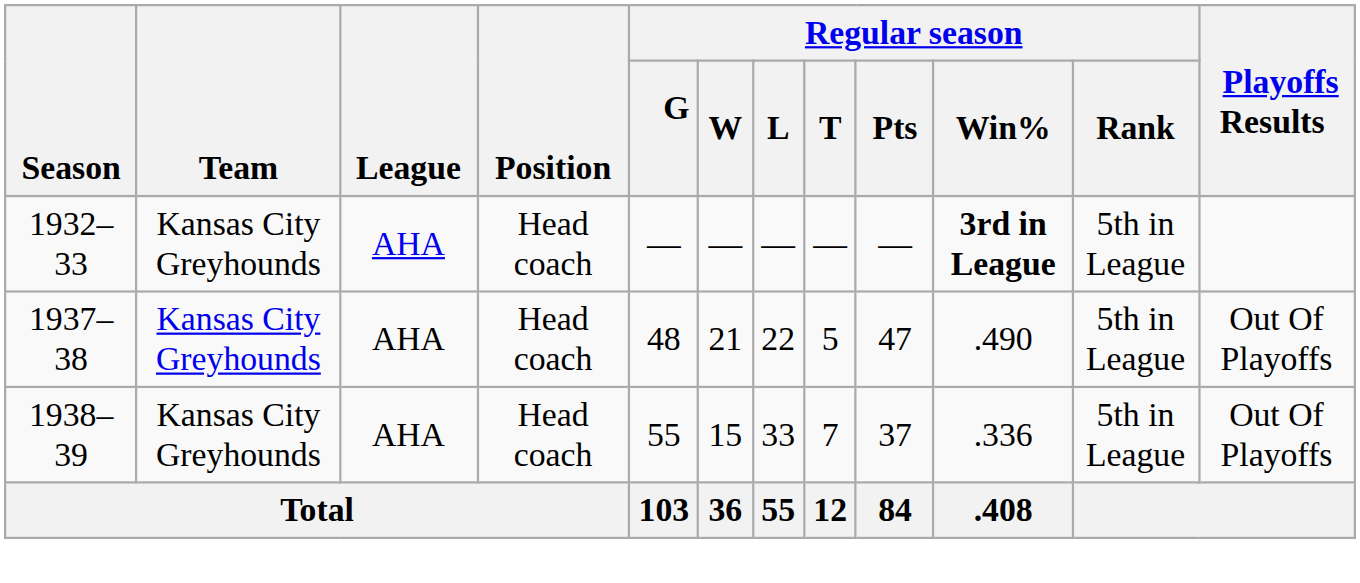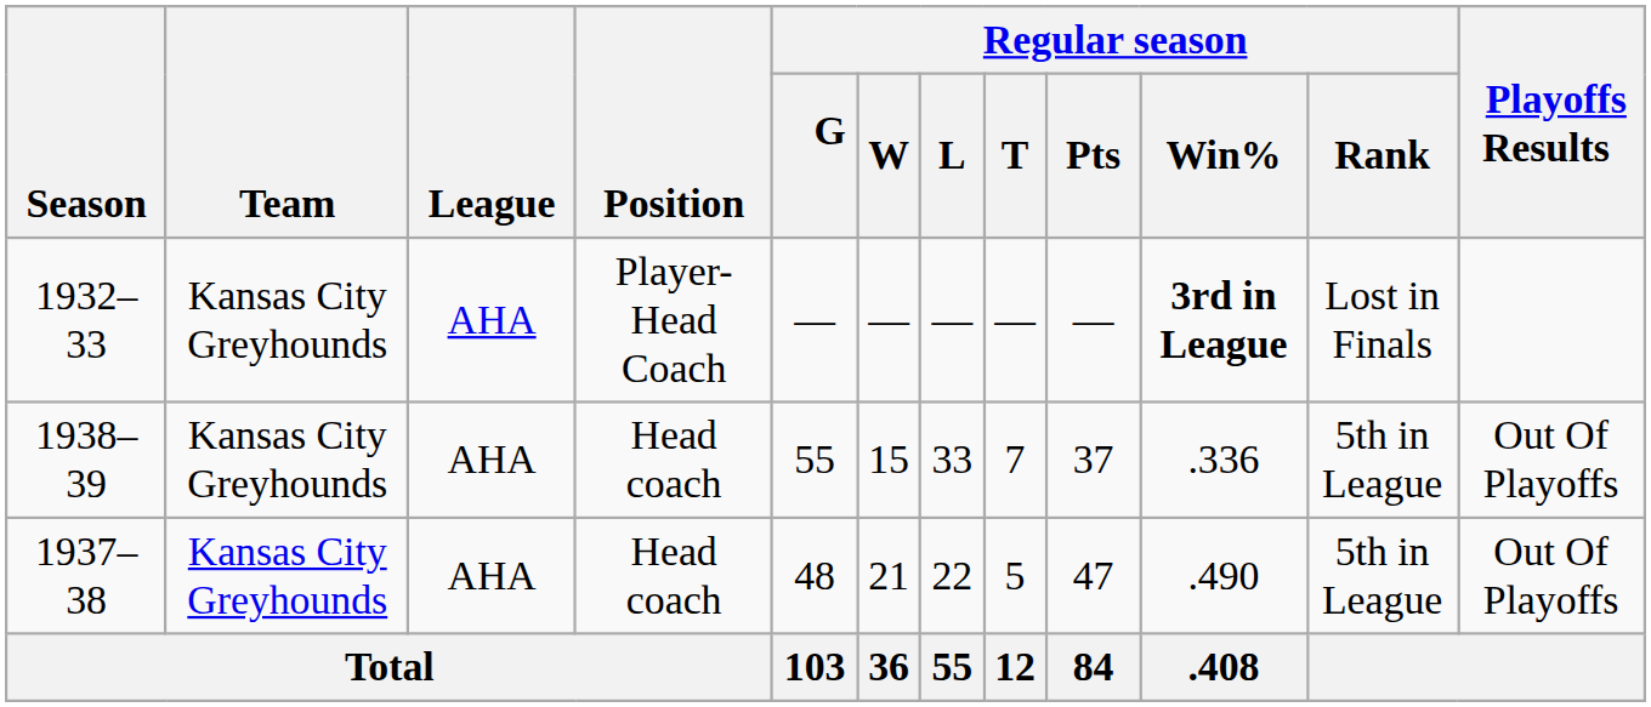 <table class="wikitable" style="font-size: 95%; text-align:center;">
 <tr style="background:#e0e0e0;">
 <th rowspan="2" valign="bottom"> Season </th>
 <th rowspan="2" valign="bottom"> Team </th>
 <th rowspan="2" valign="bottom"> League </th>
 <th rowspan="2" valign="bottom"> Position </th>
 <th colspan="7"> <a href='#'>Regular season</a> </th>
 <th colspan="1" rowspan="2"> <a href='#'>Playoffs</a> Results </th>
 </tr>
 <tr style="background:#e0e0e0;">
 <th>   G   </th>
 <th>  W  </th>
 <th>  L  </th>
 <th>  T  </th>
 <th> Pts </th>
 <th> Win% </th>
 <th>Rank</th>
 </tr>
 <tr>
 <td>1932–33</td>
 <td>Kansas City Greyhounds</td>
 <td><a href='#'>AHA</a></td>
-<td>Head coach</td>
+<td>Player-Head Coach</td>
 <td>—</td>
 <td>—</td>
 <td>—</td>
 <td>—</td>
 <td>—</td>
 <td><strong>3rd in League</strong></td>
+<td>Lost in Finals</td>
+</tr>
+<tr>
+<td>1938–39</td>
+<td>Kansas City Greyhounds</td>
+<td>AHA</td>
+<td>Head coach</td>
+<td>55</td>
+<td>15</td>
+<td>33</td>
+<td>7</td>
+<td>37</td>
+<td>.336</td>
 <td>5th in League</td>
+<td>Out Of Playoffs</td>
 </tr>
 <tr>
 <td>1937–38</td>
 <td><a href='#'>Kansas City Greyhounds</a></td>
 <td>AHA</td>
 <td>Head coach</td>
 <td>48</td>
 <td>21</td>
 <td>22</td>
 <td>5</td>
 <td>47</td>
 <td>.490</td>
 <td>5th in League</td>
 <td>Out Of Playoffs</td>
 </tr>
 <tr>
-<td>1938–39</td>
-<td>Kansas City Greyhounds</td>
-<td>AHA</td>
-<td>Head coach</td>
-<td>55</td>
-<td>15</td>
-<td>33</td>
-<td>7</td>
-<td>37</td>
-<td>.336</td>
-<td>5th in League</td>
-<td>Out Of Playoffs</td>
-</tr>
-<tr>
 <th colspan="4">Total</th>
 <th>103</th>
 <th>36</th>
 <th>55</th>
 <th>12</th>
 <th>84</th>
 <th>.408</th>
 <th colspan="2"></th>
 </tr>
 </table>
